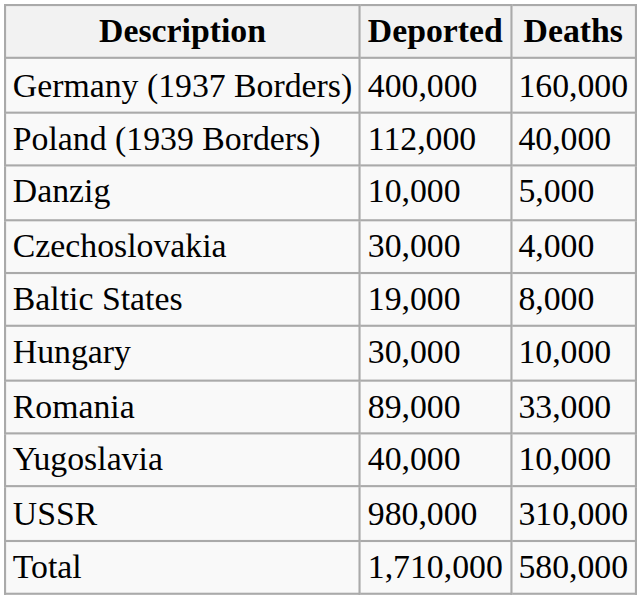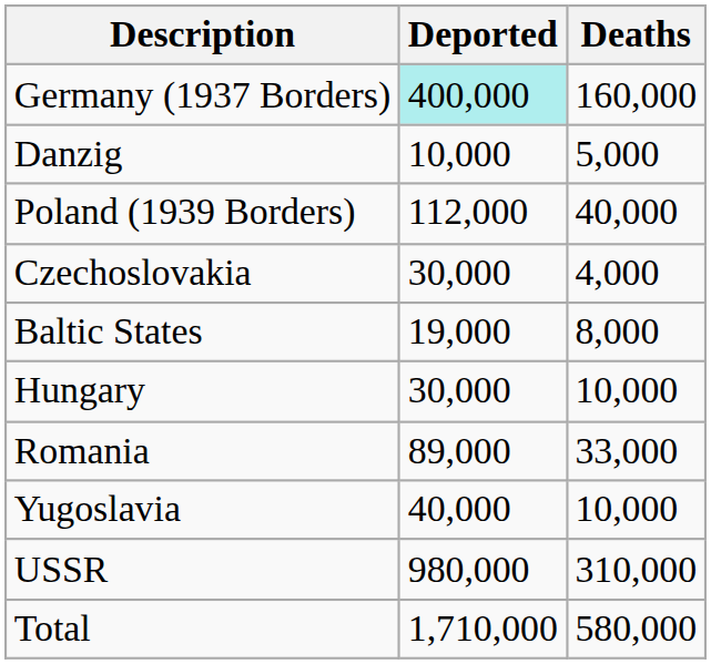 <table class="wikitable">
 <tr>
 <th>Description</th>
 <th>Deported</th>
 <th>Deaths</th>
 </tr>
 <tr>
 <td>Germany (1937 Borders)</td>
-<td>400,000</td>
+<td style="background: paleturquoise;">400,000</td>
 <td>160,000</td>
+</tr>
+<tr>
+<td>Danzig</td>
+<td>10,000</td>
+<td>5,000</td>
 </tr>
 <tr>
 <td>Poland (1939 Borders)</td>
 <td>112,000</td>
 <td>40,000</td>
-</tr>
-<tr>
-<td>Danzig</td>
-<td>10,000</td>
-<td>5,000</td>
 </tr>
 <tr>
 <td>Czechoslovakia</td>
 <td>30,000</td>
 <td>4,000</td>
 </tr>
 <tr>
 <td>Baltic States</td>
 <td>19,000</td>
 <td>8,000</td>
 </tr>
 <tr>
 <td>Hungary</td>
 <td>30,000</td>
 <td>10,000</td>
 </tr>
 <tr>
 <td>Romania</td>
 <td>89,000</td>
 <td>33,000</td>
 </tr>
 <tr>
 <td>Yugoslavia</td>
 <td>40,000</td>
 <td>10,000</td>
 </tr>
 <tr>
 <td>USSR</td>
 <td>980,000</td>
 <td>310,000</td>
 </tr>
 <tr>
 <td>Total</td>
 <td>1,710,000</td>
 <td>580,000</td>
 </tr>
 </table>
